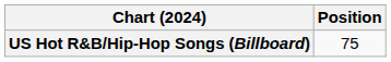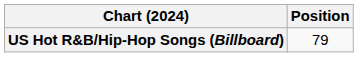 <table class="wikitable plainrowheaders" style="text-align:center">
 <tr>
 <th scope="col">Chart (2024)</th>
 <th scope="col">Position</th>
 </tr>
 <tr>
 <th scope="row">US Hot R&B/Hip-Hop Songs (<em>Billboard</em>)</th>
-<td>75</td>
+<td>79</td>
 </tr>
 </table>
